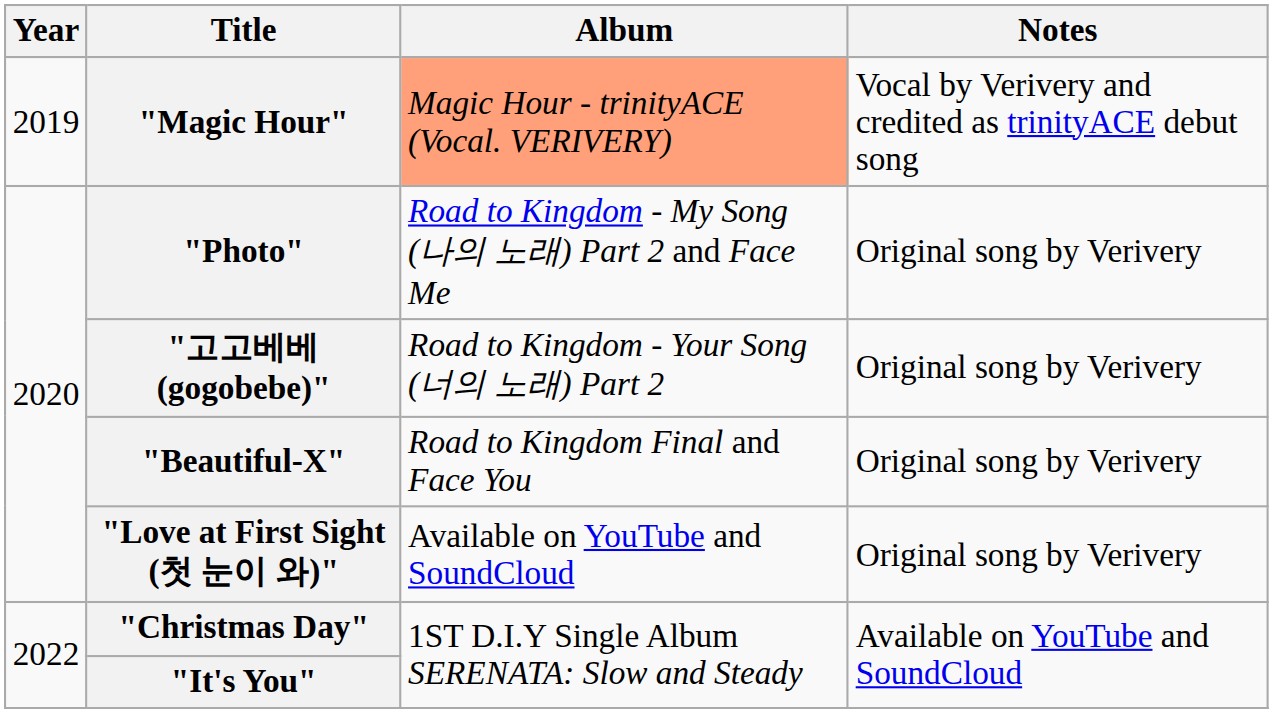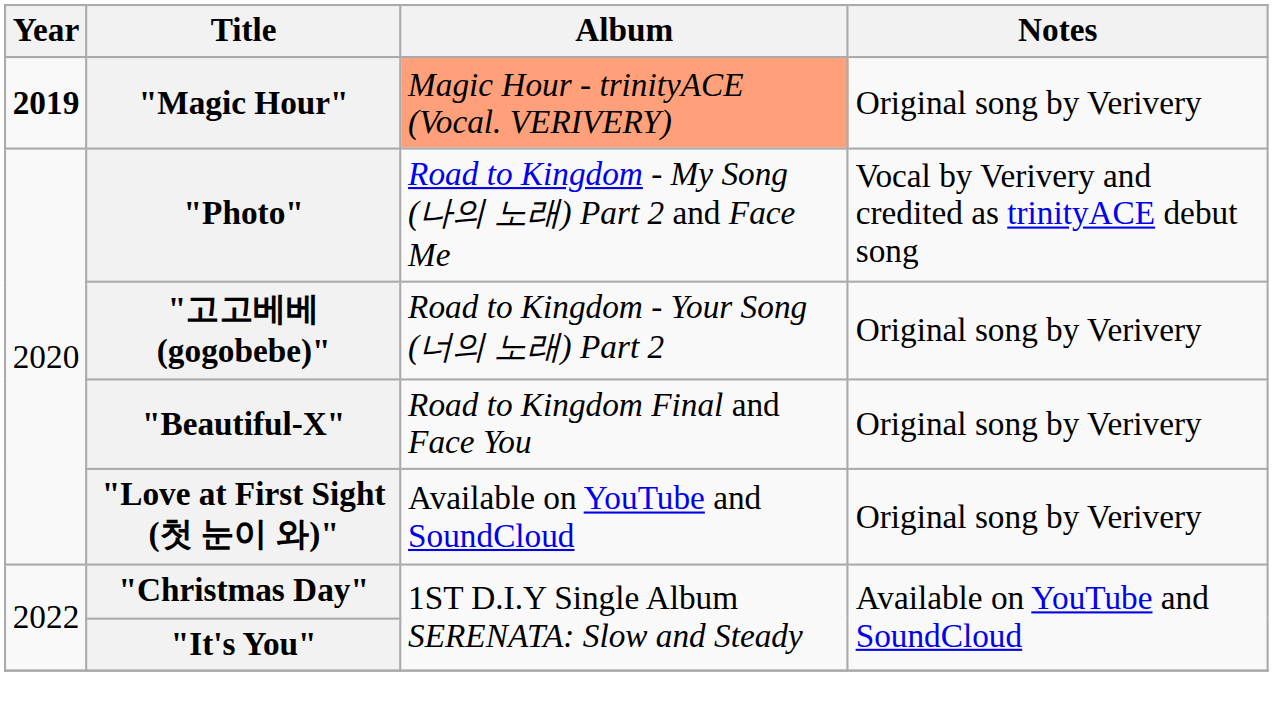 <table class="wikitable plainrowheaders">
 <tr>
 <th scope="col">Year</th>
 <th scope="col">Title</th>
 <th scope="col">Album</th>
 <th scope="col">Notes</th>
 </tr>
 <tr>
-<td>2019</td>
+<td><strong>2019</strong></td>
 <th scope="row">"Magic Hour" </th>
 <td style="background: lightsalmon;"><em>Magic Hour - trinityACE (Vocal. VERIVERY)</em></td>
-<td>Vocal by Verivery and credited as <a href='#'>trinityACE</a> debut song</td>
+<td>Original song by Verivery</td>
 </tr>
 <tr>
 <td rowspan="4">2020</td>
 <th scope="row">"Photo"</th>
 <td><em><a href='#'>Road to Kingdom</a> - My Song (나의 노래) Part 2</em> and <em>Face Me</em></td>
-<td>Original song by Verivery</td>
+<td>Vocal by Verivery and credited as <a href='#'>trinityACE</a> debut song</td>
 </tr>
 <tr>
 <th scope="row">"고고베베 (gogobebe)"</th>
 <td><em>Road to Kingdom - Your Song (너의 노래) Part 2</em></td>
 <td>Original song by Verivery</td>
 </tr>
 <tr>
 <th scope="row">"Beautiful-X"</th>
 <td><em>Road to Kingdom Final</em>  and <em>Face You</em></td>
 <td>Original song by Verivery</td>
 </tr>
 <tr>
 <th scope="row">"Love at First Sight (첫 눈이 와)"</th>
 <td>Available on <a href='#'>YouTube</a> and <a href='#'>SoundCloud</a></td>
 <td>Original song by Verivery</td>
 </tr>
 <tr>
 <td rowspan="2">2022</td>
 <th scope="row">"Christmas Day"</th>
 <td rowspan="2">1ST D.I.Y Single Album <em>SERENATA: Slow and Steady</em></td>
 <td rowspan="2">Available on <a href='#'>YouTube</a> and <a href='#'>SoundCloud</a></td>
 </tr>
 <tr>
 <th scope="row">"It's You"</th>
 </tr>
 <tr>
 </tr>
 </table>
